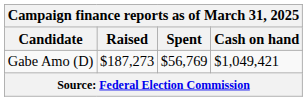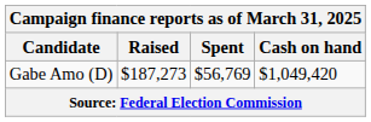 <table class="wikitable sortable">
 <tr>
 <th colspan=4>Campaign finance reports as of March 31, 2025</th>
 </tr>
 <tr style="text-align:center;">
 <th>Candidate</th>
 <th>Raised</th>
 <th>Spent</th>
 <th>Cash on hand</th>
 </tr>
 <tr>
 <td>Gabe Amo (D)</td>
 <td>$187,273</td>
 <td>$56,769</td>
-<td>$1,049,421</td>
+<td>$1,049,420</td>
 </tr>
 <tr>
 <th colspan="4"><small>Source: <a href='#'>Federal Election Commission</a></small></th>
 </tr>
 </table>
